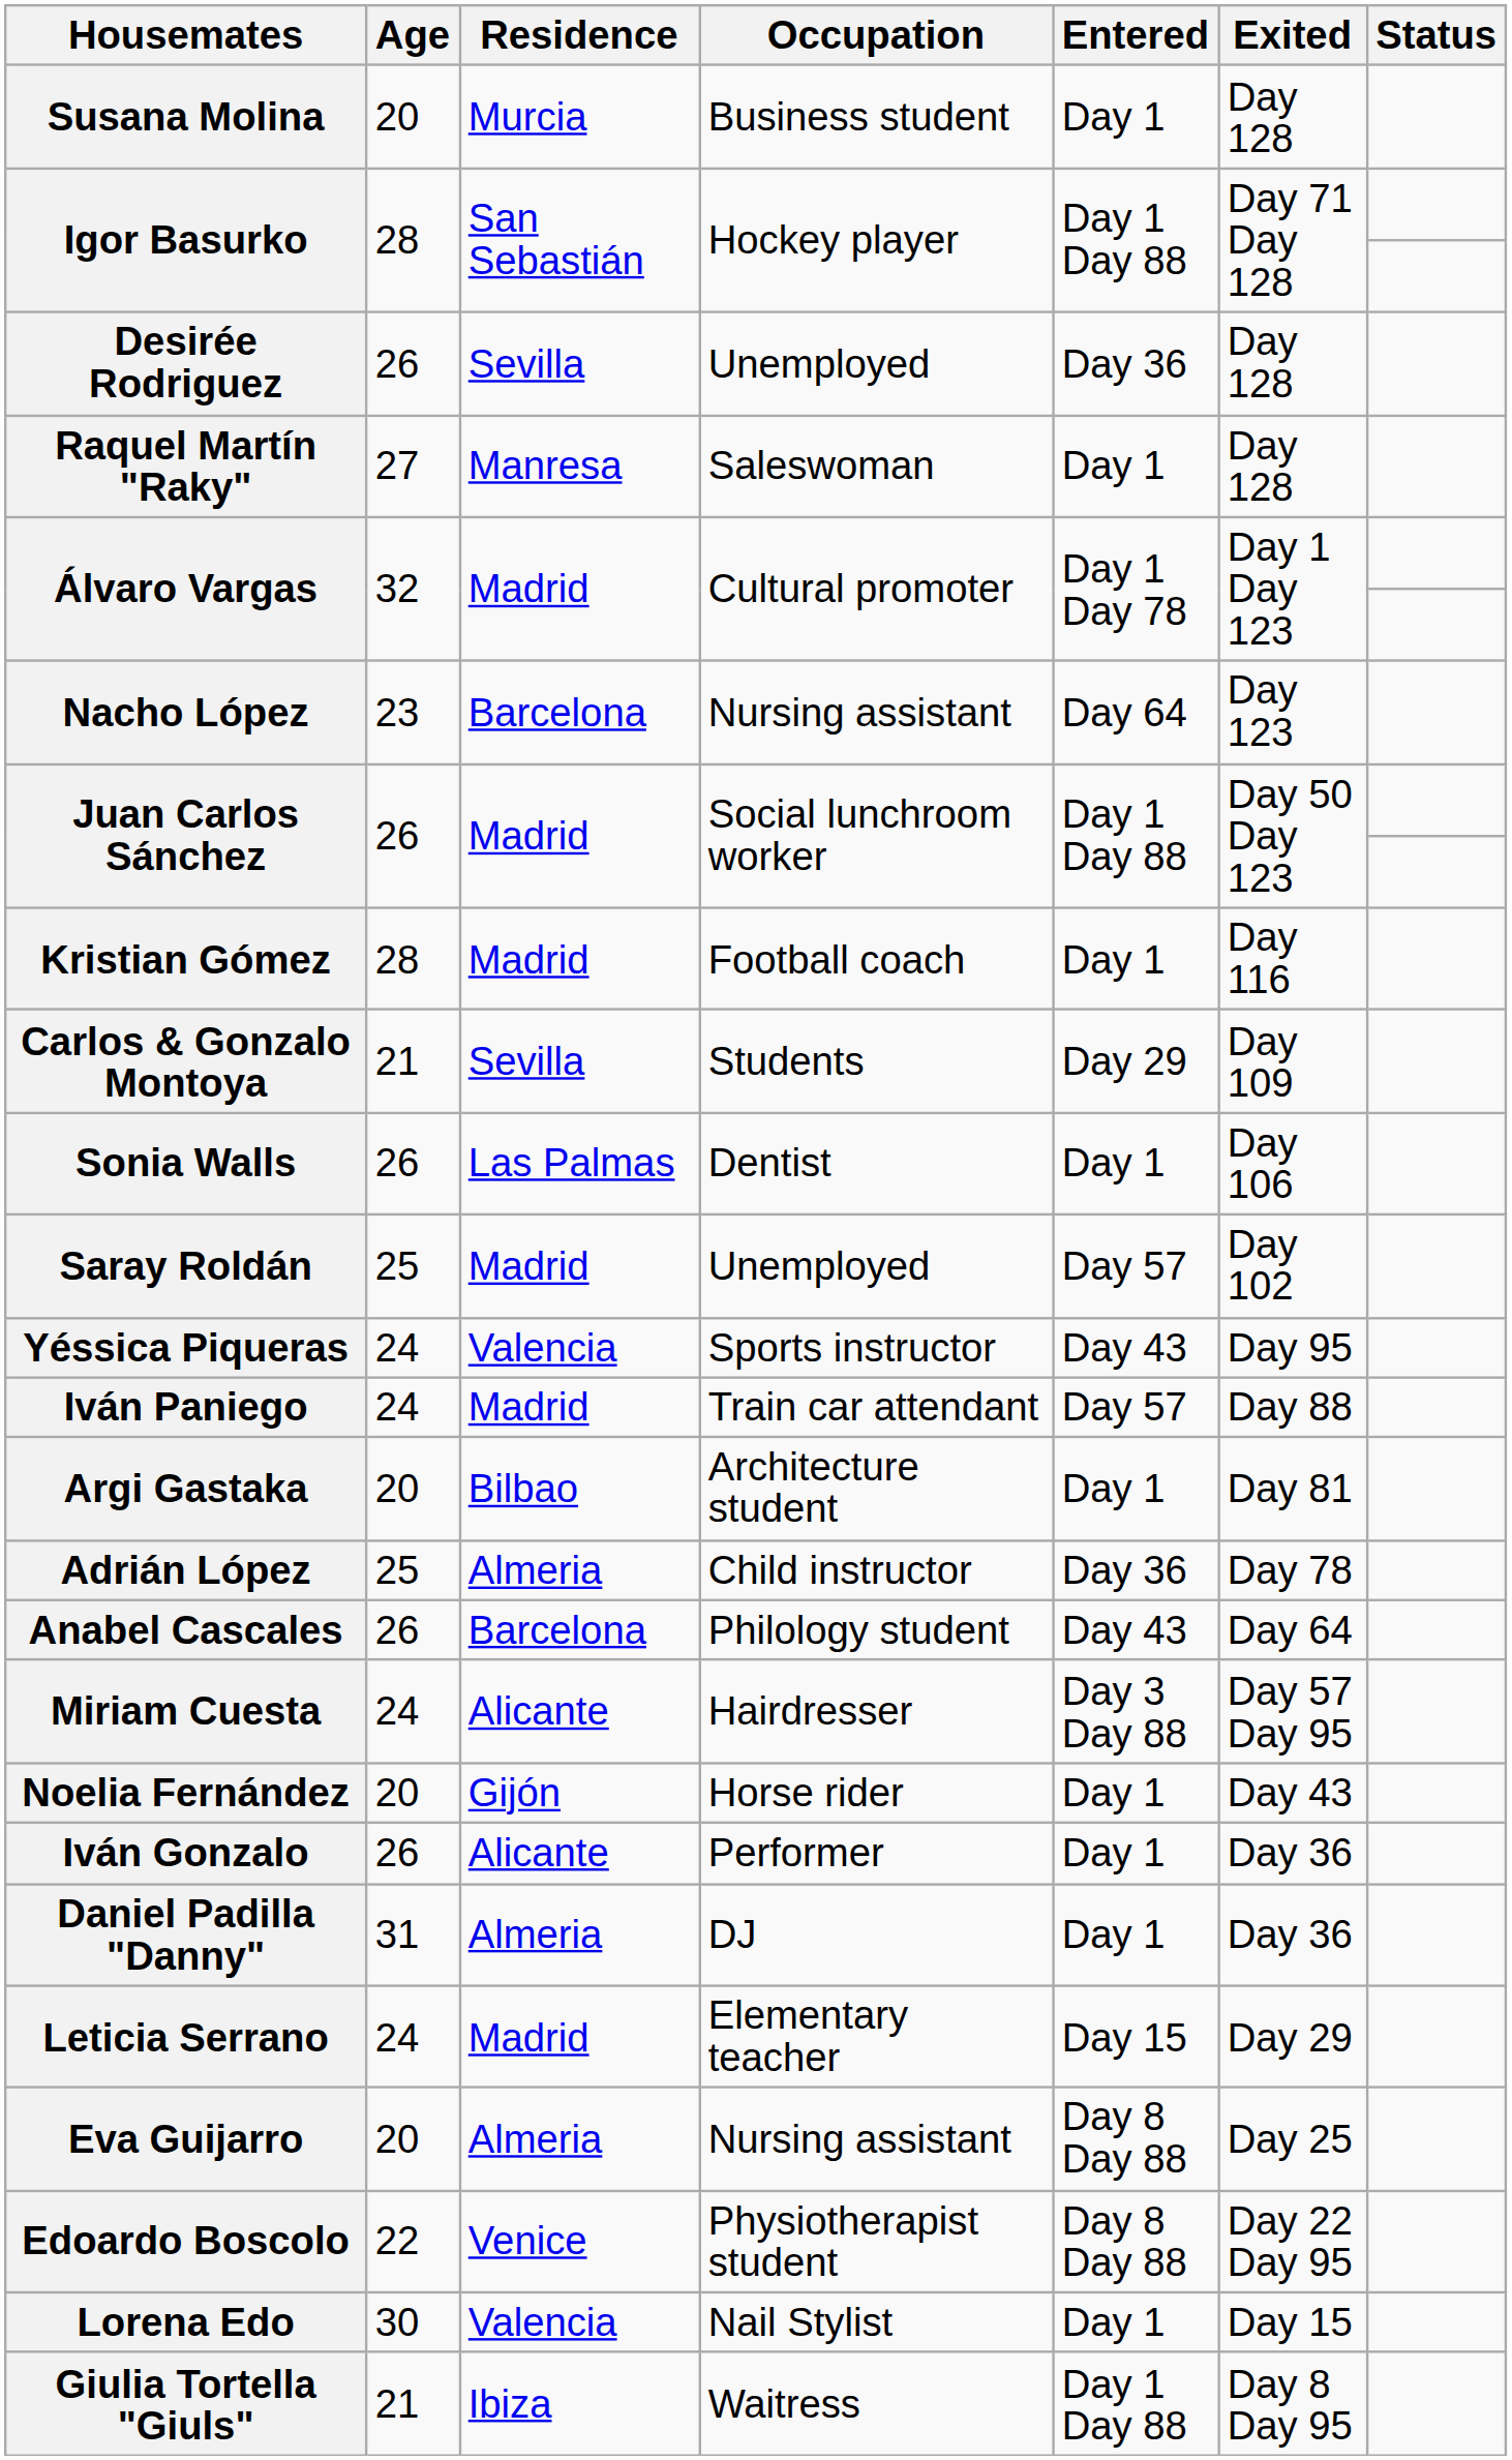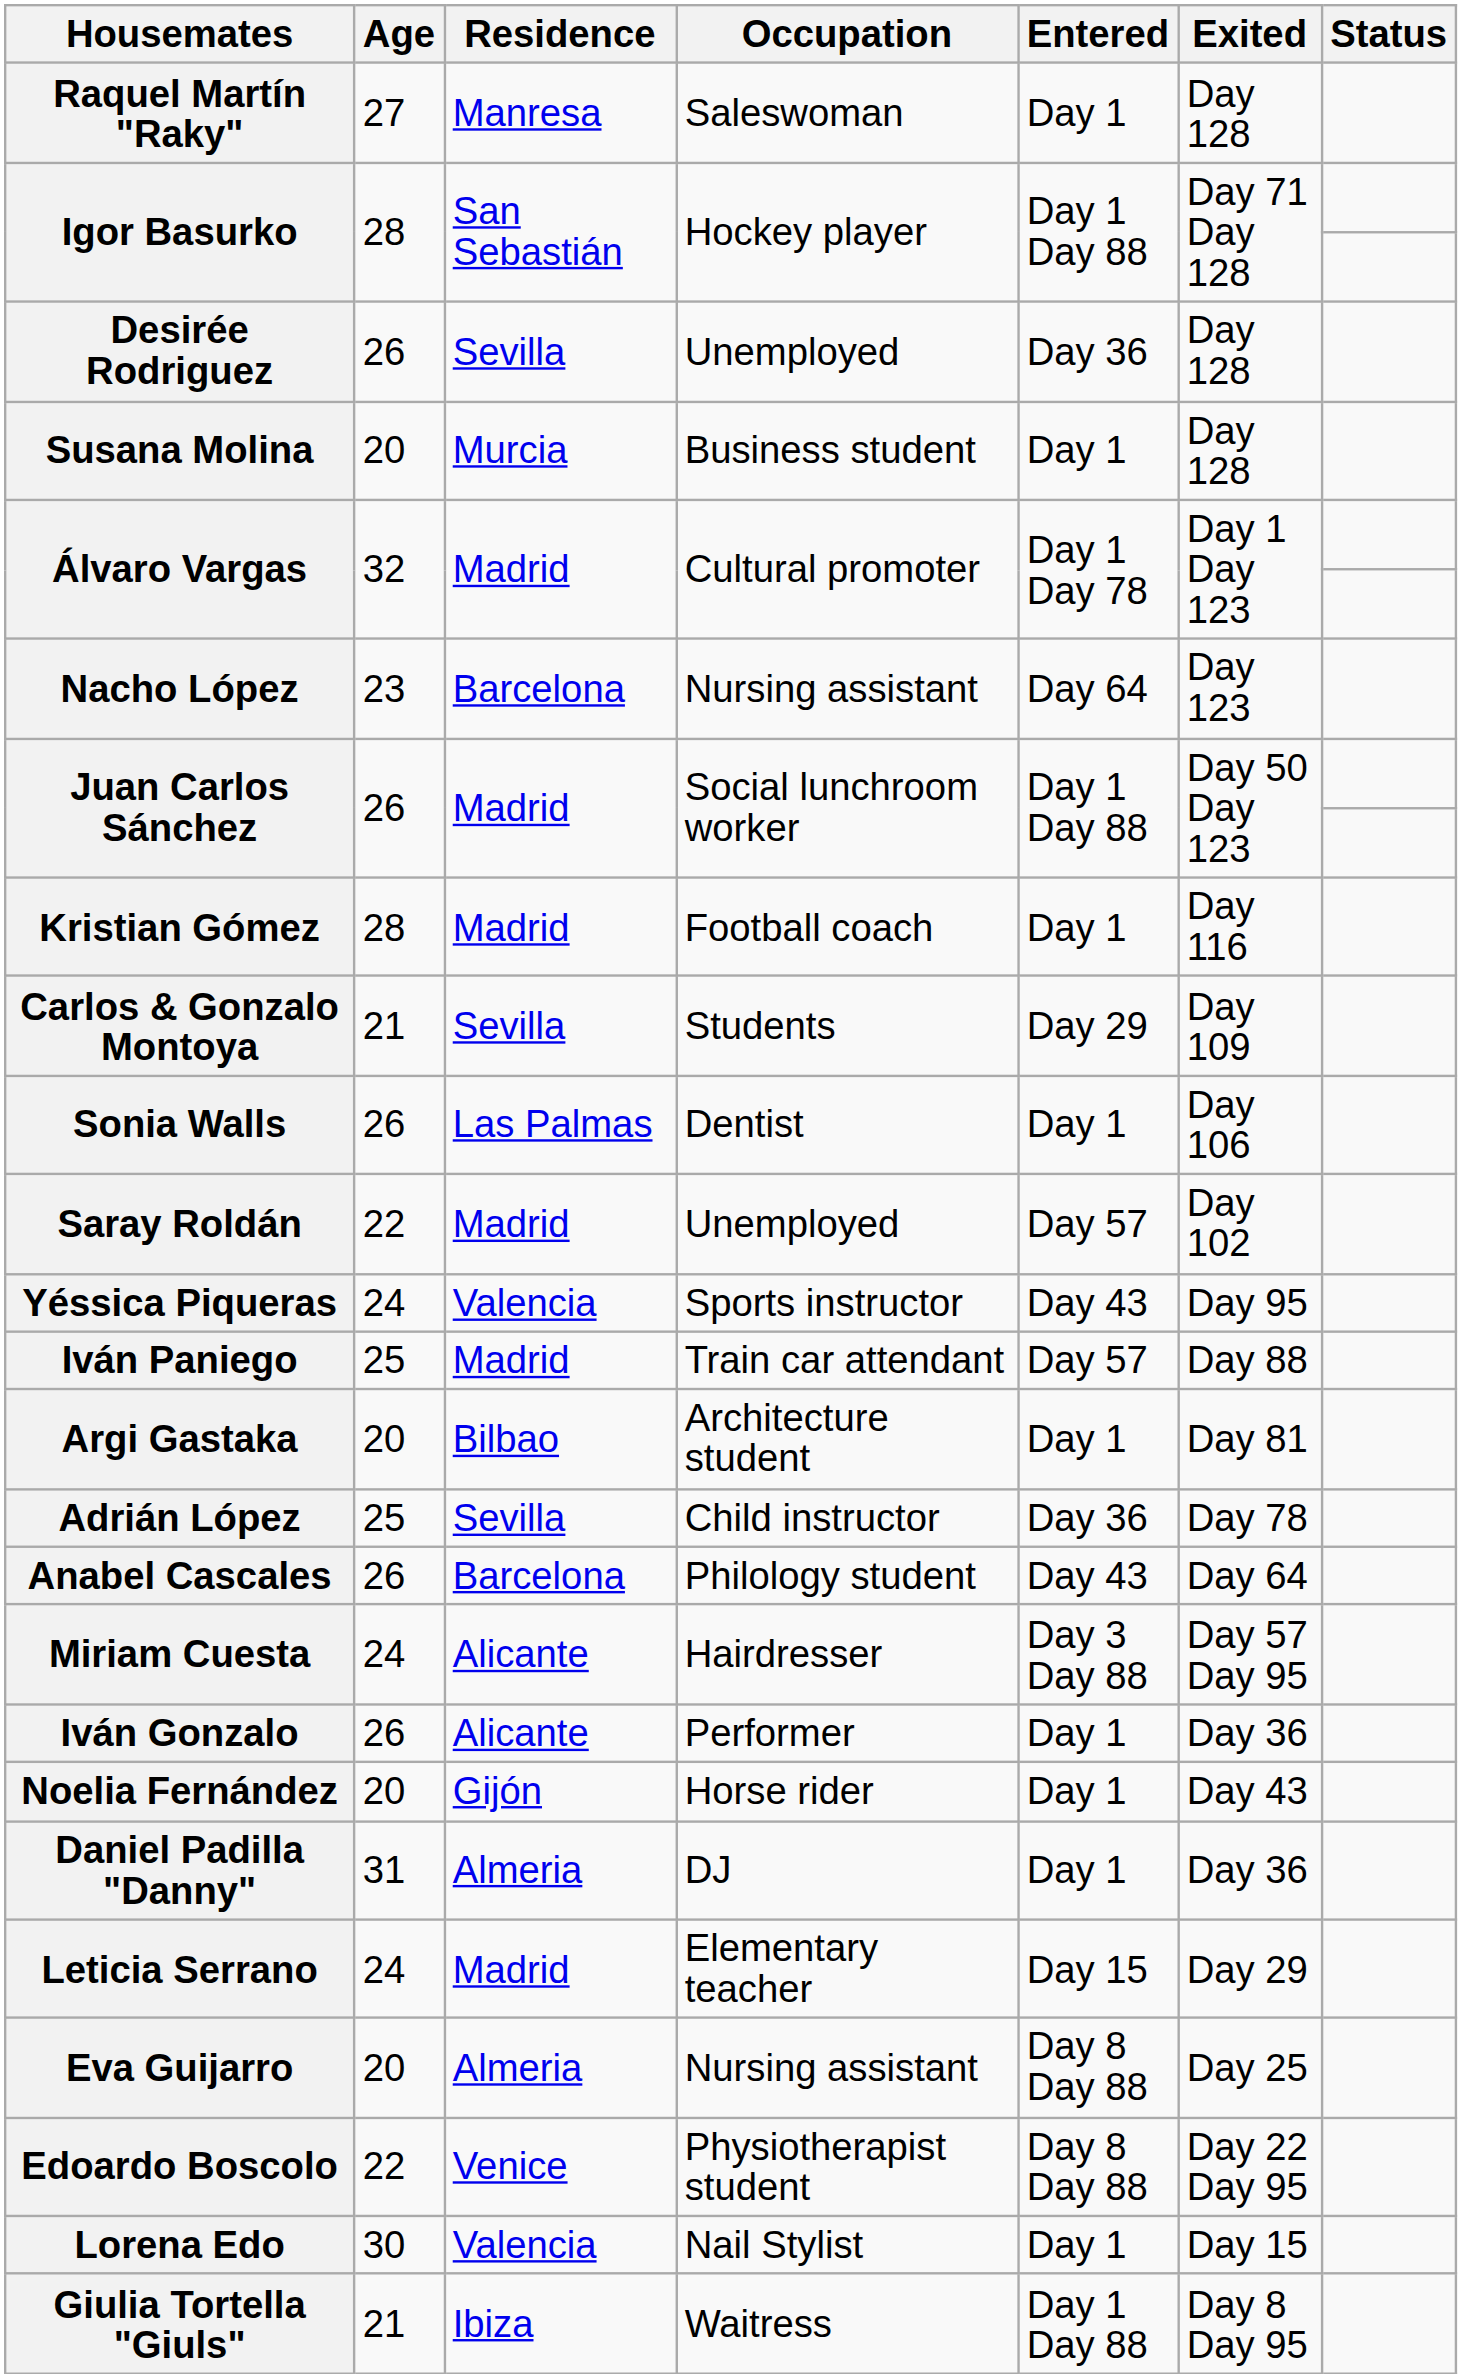 <table class="wikitable sortable" style="text-align:left; line-height:17px; width:auto;">
 <tr>
 <th>Housemates</th>
 <th>Age</th>
 <th>Residence</th>
 <th>Occupation</th>
 <th>Entered</th>
 <th>Exited</th>
 <th>Status</th>
 </tr>
 <tr>
-<th>Susana Molina</th>
-<td>20</td>
-<td><a href='#'>Murcia</a></td>
-<td>Business student</td>
+<th>Raquel Martín "Raky"</th>
+<td>27</td>
+<td><a href='#'>Manresa</a></td>
+<td>Saleswoman</td>
 <td>Day 1</td>
 <td>Day 128</td>
 <td></td>
 </tr>
 <tr>
 <th rowspan=2>Igor Basurko</th>
 <td rowspan=2>28</td>
 <td rowspan=2><a href='#'>San Sebastián</a></td>
 <td rowspan=2>Hockey player</td>
 <td rowspan=2>Day 1<br>Day 88</td>
 <td rowspan=2>Day 71<br>Day 128</td>
 <td></td>
 </tr>
 <tr>
 <td></td>
 </tr>
 <tr>
 <th>Desirée Rodriguez</th>
 <td>26</td>
 <td><a href='#'>Sevilla</a></td>
 <td>Unemployed</td>
 <td>Day 36</td>
 <td>Day 128</td>
 <td></td>
 </tr>
 <tr>
-<th>Raquel Martín "Raky"</th>
-<td>27</td>
-<td><a href='#'>Manresa</a></td>
-<td>Saleswoman</td>
+<th>Susana Molina</th>
+<td>20</td>
+<td><a href='#'>Murcia</a></td>
+<td>Business student</td>
 <td>Day 1</td>
 <td>Day 128</td>
 <td></td>
 </tr>
 <tr>
 <th rowspan=2>Álvaro Vargas</th>
 <td rowspan=2>32</td>
 <td rowspan=2><a href='#'>Madrid</a></td>
 <td rowspan=2>Cultural promoter</td>
 <td rowspan=2>Day 1<br>Day 78</td>
 <td rowspan=2>Day 1<br>Day 123</td>
 <td></td>
 </tr>
 <tr>
 <td></td>
 </tr>
 <tr>
 <th>Nacho López</th>
 <td>23</td>
 <td><a href='#'>Barcelona</a></td>
 <td>Nursing assistant</td>
 <td>Day 64</td>
 <td>Day 123</td>
 <td></td>
 </tr>
 <tr>
 <th rowspan=2>Juan Carlos Sánchez</th>
 <td rowspan=2>26</td>
 <td rowspan=2><a href='#'>Madrid</a></td>
 <td rowspan=2>Social lunchroom worker</td>
 <td rowspan=2>Day 1<br>Day 88</td>
 <td rowspan=2>Day 50<br>Day 123</td>
 <td></td>
 </tr>
 <tr>
 <td></td>
 </tr>
 <tr>
 <th>Kristian Gómez</th>
 <td>28</td>
 <td><a href='#'>Madrid</a></td>
 <td>Football coach</td>
 <td>Day 1</td>
 <td>Day 116</td>
 <td></td>
 </tr>
 <tr>
 <th>Carlos & Gonzalo Montoya</th>
 <td>21</td>
 <td><a href='#'>Sevilla</a></td>
 <td>Students</td>
 <td>Day 29</td>
 <td>Day 109</td>
 <td></td>
 </tr>
 <tr>
 <th>Sonia Walls</th>
 <td>26</td>
 <td><a href='#'>Las Palmas</a></td>
 <td>Dentist</td>
 <td>Day 1</td>
 <td>Day 106</td>
 <td></td>
 </tr>
 <tr>
 <th>Saray Roldán</th>
-<td>25</td>
+<td>22</td>
 <td><a href='#'>Madrid</a></td>
 <td>Unemployed</td>
 <td>Day 57</td>
 <td>Day 102</td>
 <td></td>
 </tr>
 <tr>
 <th>Yéssica Piqueras</th>
 <td>24</td>
 <td><a href='#'>Valencia</a></td>
 <td>Sports instructor</td>
 <td>Day 43</td>
 <td>Day 95</td>
 <td></td>
 </tr>
 <tr>
 <th>Iván Paniego</th>
-<td>24</td>
+<td>25</td>
 <td><a href='#'>Madrid</a></td>
 <td>Train car attendant</td>
 <td>Day 57</td>
 <td>Day 88</td>
 <td></td>
 </tr>
 <tr>
 <th>Argi Gastaka</th>
 <td>20</td>
 <td><a href='#'>Bilbao</a></td>
 <td>Architecture student</td>
 <td>Day 1</td>
 <td>Day 81</td>
 <td></td>
 </tr>
 <tr>
 <th>Adrián López</th>
 <td>25</td>
-<td><a href='#'>Almeria</a></td>
+<td><a href='#'>Sevilla</a></td>
 <td>Child instructor</td>
 <td>Day 36</td>
 <td>Day 78</td>
 <td></td>
 </tr>
 <tr>
 <th>Anabel Cascales</th>
 <td>26</td>
 <td><a href='#'>Barcelona</a></td>
 <td>Philology student</td>
 <td>Day 43</td>
 <td>Day 64</td>
 <td></td>
 </tr>
 <tr>
 <th>Miriam Cuesta</th>
 <td>24</td>
 <td><a href='#'>Alicante</a></td>
 <td>Hairdresser</td>
 <td>Day 3<br>Day 88</td>
 <td>Day 57<br>Day 95</td>
 <td></td>
 </tr>
 <tr>
+<th>Iván Gonzalo</th>
+<td>26</td>
+<td><a href='#'>Alicante</a></td>
+<td>Performer</td>
+<td>Day 1</td>
+<td>Day 36</td>
+<td></td>
+</tr>
+<tr>
 <th>Noelia Fernández</th>
 <td>20</td>
 <td><a href='#'>Gijón</a></td>
 <td>Horse rider</td>
 <td>Day 1</td>
 <td>Day 43</td>
-<td></td>
-</tr>
-<tr>
-<th>Iván Gonzalo</th>
-<td>26</td>
-<td><a href='#'>Alicante</a></td>
-<td>Performer</td>
-<td>Day 1</td>
-<td>Day 36</td>
 <td></td>
 </tr>
 <tr>
 <th>Daniel Padilla "Danny"</th>
 <td>31</td>
 <td><a href='#'>Almeria</a></td>
 <td>DJ</td>
 <td>Day 1</td>
 <td>Day 36</td>
 <td></td>
 </tr>
 <tr>
 <th>Leticia Serrano</th>
 <td>24</td>
 <td><a href='#'>Madrid</a></td>
 <td>Elementary teacher</td>
 <td>Day 15</td>
 <td>Day 29</td>
 <td></td>
 </tr>
 <tr>
 <th>Eva Guijarro</th>
 <td>20</td>
 <td><a href='#'>Almeria</a></td>
 <td>Nursing assistant</td>
 <td>Day 8<br>Day 88</td>
 <td>Day 25</td>
 <td></td>
 </tr>
 <tr>
 <th>Edoardo Boscolo</th>
 <td>22</td>
 <td><a href='#'>Venice</a></td>
 <td>Physiotherapist student</td>
 <td>Day 8<br>Day 88</td>
 <td>Day 22<br>Day 95</td>
 <td></td>
 </tr>
 <tr>
 <th>Lorena Edo</th>
 <td>30</td>
 <td><a href='#'>Valencia</a></td>
 <td>Nail Stylist</td>
 <td>Day 1</td>
 <td>Day 15</td>
 <td></td>
 </tr>
 <tr>
 <th>Giulia Tortella "Giuls"</th>
 <td>21</td>
 <td><a href='#'>Ibiza</a></td>
 <td>Waitress</td>
 <td>Day 1<br>Day 88</td>
 <td>Day 8<br>Day 95</td>
 <td></td>
 </tr>
 </table>
